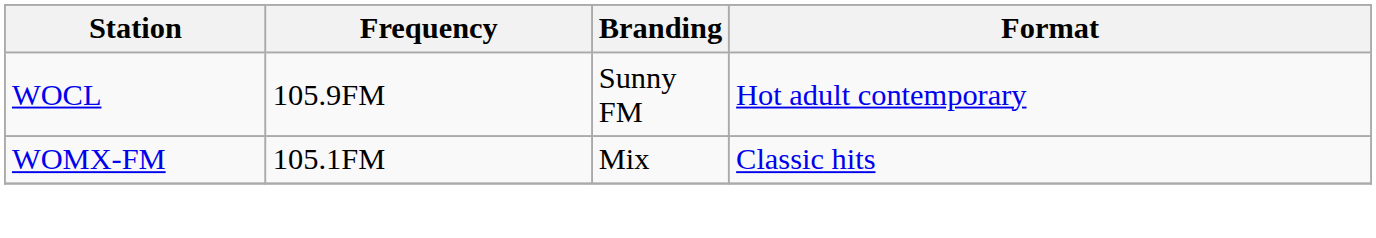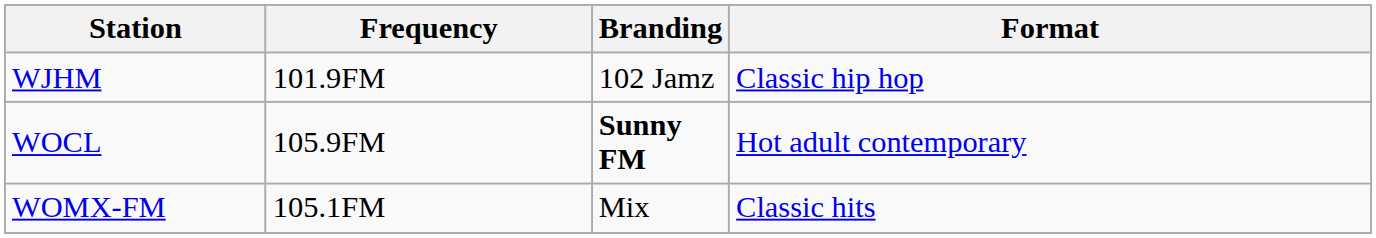 <table class="wikitable sortable" style="width:45em;">
 <tr>
 <th style="width:20%">Station</th>
 <th style="width:25%">Frequency</th>
 <th style="width:5%">Branding</th>
 <th style="width:50%">Format</th>
 </tr>
 <tr>
+<td><a href='#'>WJHM</a></td>
+<td>101.9FM</td>
+<td>102 Jamz</td>
+<td><a href='#'>Classic hip hop</a></td>
+</tr>
+<tr>
 <td><a href='#'>WOCL</a></td>
 <td>105.9FM</td>
-<td>Sunny FM</td>
+<td><strong>Sunny FM</strong></td>
 <td><a href='#'>Hot adult contemporary</a></td>
 </tr>
 <tr>
 <td><a href='#'>WOMX-FM</a></td>
 <td>105.1FM</td>
 <td>Mix</td>
 <td><a href='#'>Classic hits</a></td>
 </tr>
 <tr>
 </tr>
 </table>
